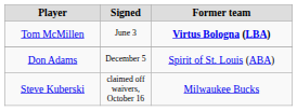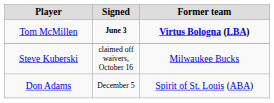 <table class="wikitable" style="text-align: center">
 <tr align="center"  bgcolor="#dddddd">
 <td style="width:140px"><strong>Player</strong></td>
 <td style="width:70px"><strong>Signed</strong></td>
 <td style="width:210px"><strong>Former team</strong></td>
 </tr>
 <tr style="height:40px">
 <td><a href='#'>Tom McMillen</a></td>
-<td style="font-size: 80%">June 3</td>
+<td style="font-size: 80%"><strong>June 3</strong></td>
 <td><strong><a href='#'>Virtus Bologna</a> (<a href='#'>LBA</a>)</strong></td>
 </tr>
 <tr>
+</tr>
+<tr style="height:40px">
+<td><a href='#'>Steve Kuberski</a></td>
+<td style="font-size: 80%">claimed off waivers, October 16</td>
+<td><a href='#'>Milwaukee Bucks</a></td>
 </tr>
 <tr style="height:40px">
 <td><a href='#'>Don Adams</a></td>
 <td style="font-size: 80%">December 5</td>
 <td><a href='#'>Spirit of St. Louis</a> (<a href='#'>ABA</a>)</td>
 </tr>
-<tr style="height:40px">
-<td><a href='#'>Steve Kuberski</a></td>
-<td style="font-size: 80%">claimed off waivers, October 16</td>
-<td><a href='#'>Milwaukee Bucks</a></td>
-</tr>
 </table>
